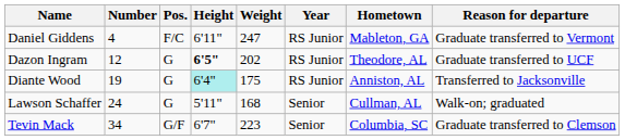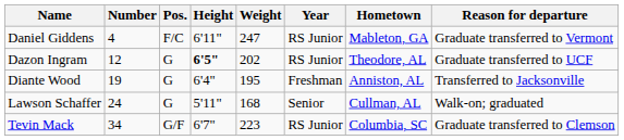 <table class="wikitable sortable" border="1">
 <tr>
 <th>Name</th>
 <th>Number</th>
 <th>Pos.</th>
 <th>Height</th>
 <th>Weight</th>
 <th>Year</th>
 <th>Hometown</th>
 <th class="unsortable">Reason for departure</th>
 </tr>
 <tr>
 <td>Daniel Giddens</td>
 <td>4</td>
 <td>F/C</td>
 <td>6'11"</td>
 <td>247</td>
 <td>RS Junior</td>
 <td><a href='#'>Mableton, GA</a></td>
 <td>Graduate transferred to <a href='#'>Vermont</a></td>
 </tr>
 <tr>
 <td>Dazon Ingram</td>
 <td>12</td>
 <td>G</td>
 <td><strong>6'5"</strong></td>
 <td>202</td>
 <td>RS Junior</td>
 <td><a href='#'>Theodore, AL</a></td>
 <td>Graduate transferred to <a href='#'>UCF</a></td>
 </tr>
 <tr>
 <td>Diante Wood</td>
 <td>19</td>
 <td>G</td>
-<td style="background: paleturquoise;">6'4"</td>
-<td>175</td>
-<td>RS Junior</td>
+<td>6'4"</td>
+<td>195</td>
+<td>Freshman</td>
 <td><a href='#'>Anniston, AL</a></td>
 <td>Transferred to <a href='#'>Jacksonville</a></td>
 </tr>
 <tr>
 <td>Lawson Schaffer</td>
 <td>24</td>
 <td>G</td>
 <td>5'11"</td>
 <td>168</td>
 <td>Senior</td>
 <td><a href='#'>Cullman, AL</a></td>
 <td>Walk-on; graduated</td>
 </tr>
 <tr>
 <td><a href='#'>Tevin Mack</a></td>
 <td>34</td>
 <td>G/F</td>
 <td>6'7"</td>
 <td>223</td>
-<td>Senior</td>
+<td>RS Junior</td>
 <td><a href='#'>Columbia, SC</a></td>
 <td>Graduate transferred to <a href='#'>Clemson</a></td>
 </tr>
 </table>
